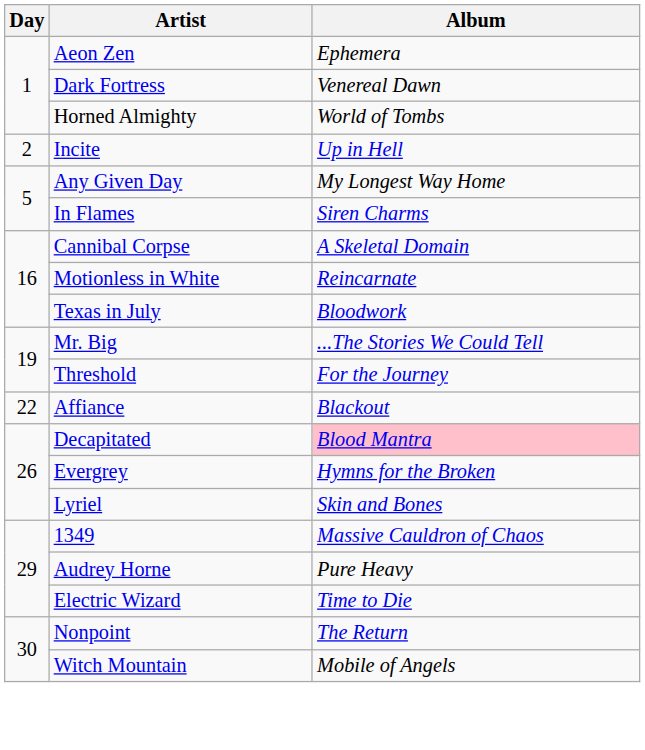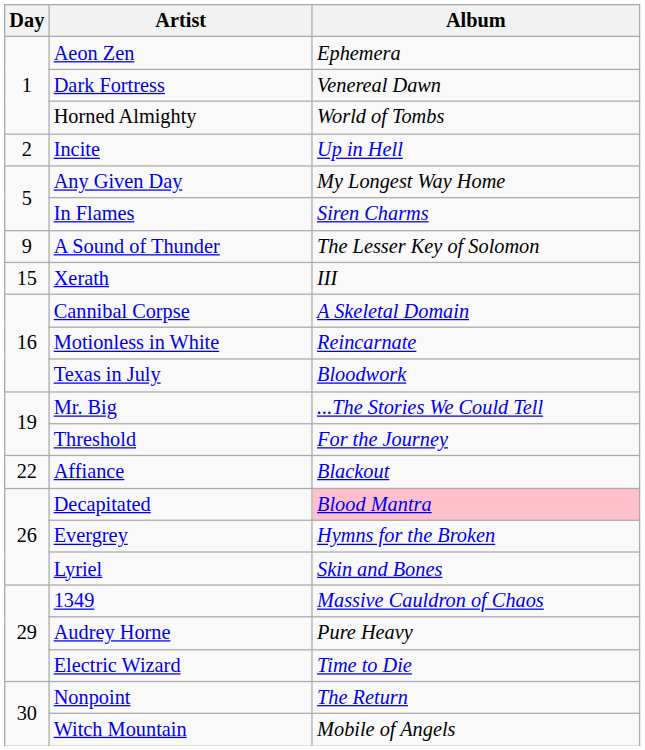 <table class="wikitable">
 <tr>
 <th style="width:20px;">Day</th>
 <th style="width:200px;">Artist</th>
 <th style="width:250px;">Album</th>
 </tr>
 <tr>
 <td style="text-align:center;" rowspan="3">1</td>
 <td><a href='#'>Aeon Zen</a></td>
 <td><em>Ephemera</em></td>
 </tr>
 <tr>
 <td><a href='#'>Dark Fortress</a></td>
 <td><em>Venereal Dawn</em></td>
 </tr>
 <tr>
 <td>Horned Almighty</td>
 <td><em>World of Tombs</em></td>
 </tr>
 <tr>
 <td style="text-align:center;">2</td>
 <td><a href='#'>Incite</a></td>
 <td><em><a href='#'>Up in Hell</a></em></td>
 </tr>
 <tr>
 <td style="text-align:center;" rowspan="2">5</td>
 <td><a href='#'>Any Given Day</a></td>
 <td><em>My Longest Way Home</em></td>
 </tr>
 <tr>
 <td><a href='#'>In Flames</a></td>
 <td><em><a href='#'>Siren Charms</a></em></td>
+</tr>
+<tr>
+<td style="text-align:center;">9</td>
+<td><a href='#'>A Sound of Thunder</a></td>
+<td><em>The Lesser Key of Solomon</em></td>
+</tr>
+<tr>
+<td style="text-align:center;">15</td>
+<td><a href='#'>Xerath</a></td>
+<td><em>III</em></td>
 </tr>
 <tr>
 <td style="text-align:center;" rowspan="3">16</td>
 <td><a href='#'>Cannibal Corpse</a></td>
 <td><em><a href='#'>A Skeletal Domain</a></em></td>
 </tr>
 <tr>
 <td><a href='#'>Motionless in White</a></td>
 <td><em><a href='#'>Reincarnate</a></em></td>
 </tr>
 <tr>
 <td><a href='#'>Texas in July</a></td>
 <td><em><a href='#'>Bloodwork</a></em></td>
 </tr>
 <tr>
 <td style="text-align:center;" rowspan="2">19</td>
 <td><a href='#'>Mr. Big</a></td>
 <td><em><a href='#'>...The Stories We Could Tell</a></em></td>
 </tr>
 <tr>
 <td><a href='#'>Threshold</a></td>
 <td><em><a href='#'>For the Journey</a></em></td>
 </tr>
 <tr>
 <td style="text-align:center;">22</td>
 <td><a href='#'>Affiance</a></td>
 <td><em><a href='#'>Blackout</a></em></td>
 </tr>
 <tr>
 <td style="text-align:center;" rowspan="3">26</td>
 <td><a href='#'>Decapitated</a></td>
 <td style="background: pink;"><em><a href='#'>Blood Mantra</a></em></td>
 </tr>
 <tr>
 <td><a href='#'>Evergrey</a></td>
 <td><em><a href='#'>Hymns for the Broken</a></em></td>
 </tr>
 <tr>
 <td><a href='#'>Lyriel</a></td>
 <td><em><a href='#'>Skin and Bones</a></em></td>
 </tr>
 <tr>
 <td style="text-align:center;" rowspan="3">29</td>
 <td><a href='#'>1349</a></td>
 <td><em><a href='#'>Massive Cauldron of Chaos</a></em></td>
 </tr>
 <tr>
 <td><a href='#'>Audrey Horne</a></td>
 <td><em>Pure Heavy</em></td>
 </tr>
 <tr>
 <td><a href='#'>Electric Wizard</a></td>
 <td><em><a href='#'>Time to Die</a></em></td>
 </tr>
 <tr>
 <td style="text-align:center;" rowspan="2">30</td>
 <td><a href='#'>Nonpoint</a></td>
 <td><em><a href='#'>The Return</a></em></td>
 </tr>
 <tr>
 <td><a href='#'>Witch Mountain</a></td>
 <td><em>Mobile of Angels</em></td>
 </tr>
 </table>
